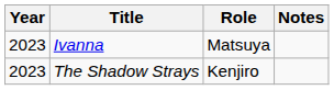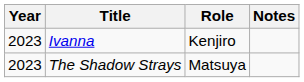 <table class="wikitable">
 <tr>
 <th>Year</th>
 <th>Title</th>
 <th>Role</th>
 <th>Notes</th>
 </tr>
 <tr>
 <td>2023</td>
 <td><em><a href='#'>Ivanna</a></em></td>
-<td>Matsuya</td>
+<td>Kenjiro</td>
 <td></td>
 </tr>
 <tr>
 <td>2023</td>
 <td><em>The Shadow Strays</em></td>
-<td>Kenjiro</td>
+<td>Matsuya</td>
 <td></td>
 </tr>
 </table>
